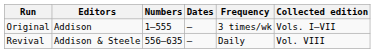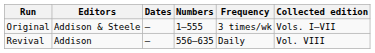 <table class="wikitable">
 <tr>
 <th>Run</th>
 <th>Editors</th>
+<th>Dates</th>
 <th>Numbers</th>
-<th>Dates</th>
 <th>Frequency</th>
 <th>Collected edition</th>
 </tr>
 <tr>
 <td>Original</td>
-<td>Addison</td>
+<td>Addison & Steele</td>
+<td> – </td>
 <td>1–555</td>
-<td> – </td>
 <td>3 times/wk</td>
 <td>Vols. I–VII</td>
 </tr>
 <tr>
 <td>Revival</td>
-<td>Addison & Steele</td>
+<td>Addison</td>
+<td> – </td>
 <td>556–635</td>
-<td> – </td>
 <td>Daily</td>
 <td>Vol. VIII</td>
 </tr>
 </table>
